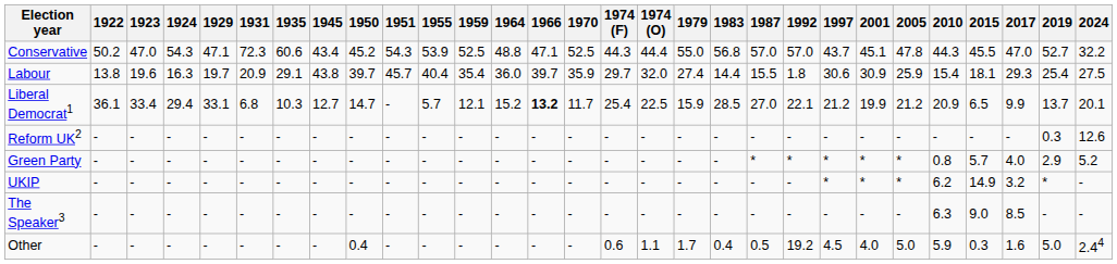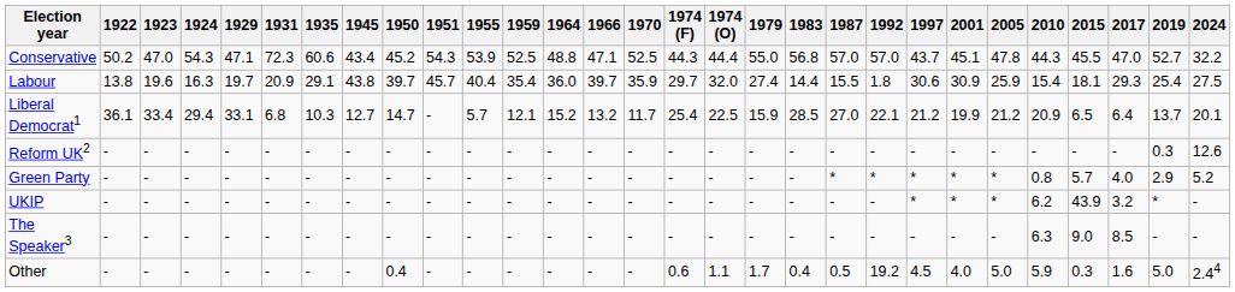 <table class="wikitable">
 <tr>
 <th>Election year</th>
 <th>1922</th>
 <th>1923</th>
 <th>1924</th>
 <th>1929</th>
 <th>1931</th>
 <th>1935</th>
 <th>1945</th>
 <th>1950</th>
 <th>1951</th>
 <th>1955</th>
 <th>1959</th>
 <th>1964</th>
 <th>1966</th>
 <th>1970</th>
 <th>1974 (F)</th>
 <th>1974 (O)</th>
 <th>1979</th>
 <th>1983</th>
 <th>1987</th>
 <th>1992</th>
 <th>1997</th>
 <th>2001</th>
 <th>2005</th>
 <th>2010</th>
 <th>2015</th>
 <th>2017</th>
 <th>2019</th>
 <th>2024</th>
 </tr>
 <tr>
 <td><a href='#'>Conservative</a></td>
 <td>50.2</td>
 <td>47.0</td>
 <td>54.3</td>
 <td>47.1</td>
 <td>72.3</td>
 <td>60.6</td>
 <td>43.4</td>
 <td>45.2</td>
 <td>54.3</td>
 <td>53.9</td>
 <td>52.5</td>
 <td>48.8</td>
 <td>47.1</td>
 <td>52.5</td>
 <td>44.3</td>
 <td>44.4</td>
 <td>55.0</td>
 <td>56.8</td>
 <td>57.0</td>
 <td>57.0</td>
 <td>43.7</td>
 <td>45.1</td>
 <td>47.8</td>
 <td>44.3</td>
 <td>45.5</td>
 <td>47.0</td>
 <td>52.7</td>
 <td>32.2</td>
 </tr>
 <tr>
 <td><a href='#'>Labour</a></td>
 <td>13.8</td>
 <td>19.6</td>
 <td>16.3</td>
 <td>19.7</td>
 <td>20.9</td>
 <td>29.1</td>
 <td>43.8</td>
 <td>39.7</td>
 <td>45.7</td>
 <td>40.4</td>
 <td>35.4</td>
 <td>36.0</td>
 <td>39.7</td>
 <td>35.9</td>
 <td>29.7</td>
 <td>32.0</td>
 <td>27.4</td>
 <td>14.4</td>
 <td>15.5</td>
 <td>1.8</td>
 <td>30.6</td>
 <td>30.9</td>
 <td>25.9</td>
 <td>15.4</td>
 <td>18.1</td>
 <td>29.3</td>
 <td>25.4</td>
 <td>27.5</td>
 </tr>
 <tr>
 <td><a href='#'>Liberal Democrat</a><sup>1</sup></td>
 <td>36.1</td>
 <td>33.4</td>
 <td>29.4</td>
 <td>33.1</td>
 <td>6.8</td>
 <td>10.3</td>
 <td>12.7</td>
 <td>14.7</td>
 <td>-</td>
 <td>5.7</td>
 <td>12.1</td>
 <td>15.2</td>
-<td><strong>13.2</strong></td>
+<td>13.2</td>
 <td>11.7</td>
 <td>25.4</td>
 <td>22.5</td>
 <td>15.9</td>
 <td>28.5</td>
 <td>27.0</td>
 <td>22.1</td>
 <td>21.2</td>
 <td>19.9</td>
 <td>21.2</td>
 <td>20.9</td>
 <td>6.5</td>
-<td>9.9</td>
+<td>6.4</td>
 <td>13.7</td>
 <td>20.1</td>
 </tr>
 <tr>
 <td><a href='#'>Reform UK</a><sup>2</sup></td>
 <td>-</td>
 <td>-</td>
 <td>-</td>
 <td>-</td>
 <td>-</td>
 <td>-</td>
 <td>-</td>
 <td>-</td>
 <td>-</td>
 <td>-</td>
 <td>-</td>
 <td>-</td>
 <td>-</td>
 <td>-</td>
 <td>-</td>
 <td>-</td>
 <td>-</td>
 <td>-</td>
 <td>-</td>
 <td>-</td>
 <td>-</td>
 <td>-</td>
 <td>-</td>
 <td>-</td>
 <td>-</td>
 <td>-</td>
 <td>0.3</td>
 <td>12.6</td>
 </tr>
 <tr>
 <td><a href='#'>Green Party</a></td>
 <td>-</td>
 <td>-</td>
 <td>-</td>
 <td>-</td>
 <td>-</td>
 <td>-</td>
 <td>-</td>
 <td>-</td>
 <td>-</td>
 <td>-</td>
 <td>-</td>
 <td>-</td>
 <td>-</td>
 <td>-</td>
 <td>-</td>
 <td>-</td>
 <td>-</td>
 <td>-</td>
 <td>*</td>
 <td>*</td>
 <td>*</td>
 <td>*</td>
 <td>*</td>
 <td>0.8</td>
 <td>5.7</td>
 <td>4.0</td>
 <td>2.9</td>
 <td>5.2</td>
 </tr>
 <tr>
 <td><a href='#'>UKIP</a></td>
 <td>-</td>
 <td>-</td>
 <td>-</td>
 <td>-</td>
 <td>-</td>
 <td>-</td>
 <td>-</td>
 <td>-</td>
 <td>-</td>
 <td>-</td>
 <td>-</td>
 <td>-</td>
 <td>-</td>
 <td>-</td>
 <td>-</td>
 <td>-</td>
 <td>-</td>
 <td>-</td>
 <td>-</td>
 <td>-</td>
 <td>*</td>
 <td>*</td>
 <td>*</td>
 <td>6.2</td>
-<td>14.9</td>
+<td>43.9</td>
 <td>3.2</td>
 <td>*</td>
 <td>-</td>
 </tr>
 <tr>
 <td><a href='#'>The Speaker</a><sup>3</sup></td>
 <td>-</td>
 <td>-</td>
 <td>-</td>
 <td>-</td>
 <td>-</td>
 <td>-</td>
 <td>-</td>
 <td>-</td>
 <td>-</td>
 <td>-</td>
 <td>-</td>
 <td>-</td>
 <td>-</td>
 <td>-</td>
 <td>-</td>
 <td>-</td>
 <td>-</td>
 <td>-</td>
 <td>-</td>
 <td>-</td>
 <td>-</td>
 <td>-</td>
 <td>-</td>
 <td>6.3</td>
 <td>9.0</td>
 <td>8.5</td>
 <td>-</td>
 <td>-</td>
 </tr>
 <tr>
 <td>Other</td>
 <td>-</td>
 <td>-</td>
 <td>-</td>
 <td>-</td>
 <td>-</td>
 <td>-</td>
 <td>-</td>
 <td>0.4</td>
 <td>-</td>
 <td>-</td>
 <td>-</td>
 <td>-</td>
 <td>-</td>
 <td>-</td>
 <td>0.6</td>
 <td>1.1</td>
 <td>1.7</td>
 <td>0.4</td>
 <td>0.5</td>
 <td>19.2</td>
 <td>4.5</td>
 <td>4.0</td>
 <td>5.0</td>
 <td>5.9</td>
 <td>0.3</td>
 <td>1.6</td>
 <td>5.0</td>
 <td>2.4<sup>4</sup></td>
 </tr>
 </table>
